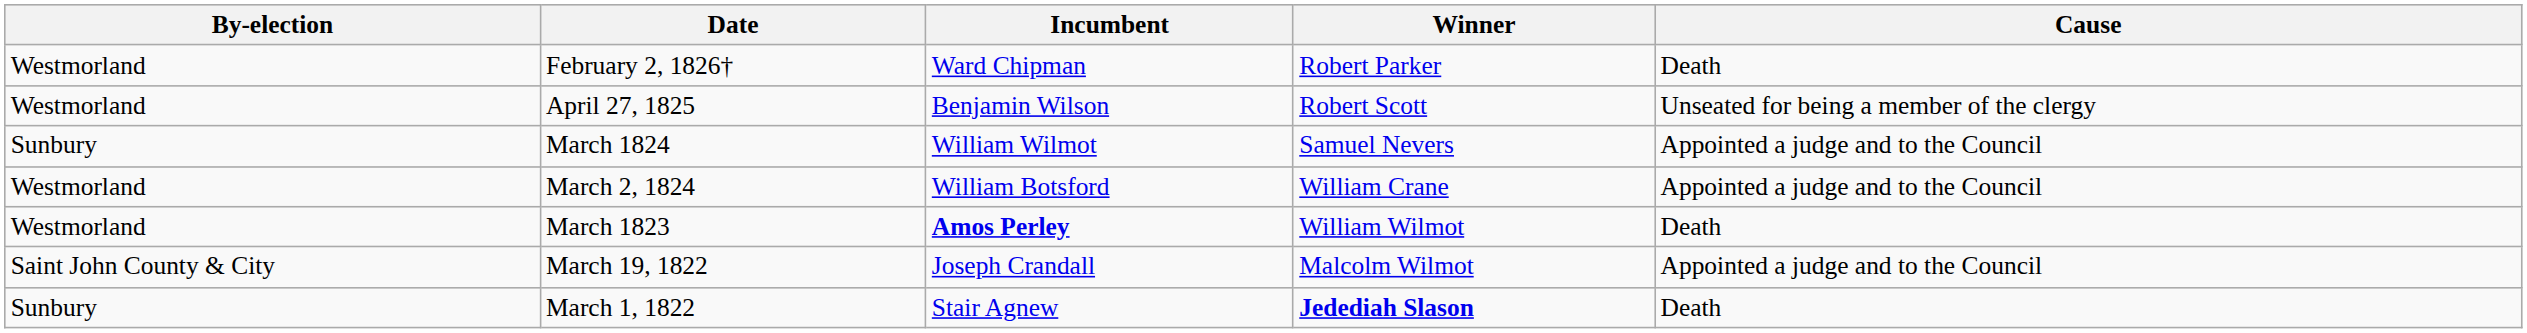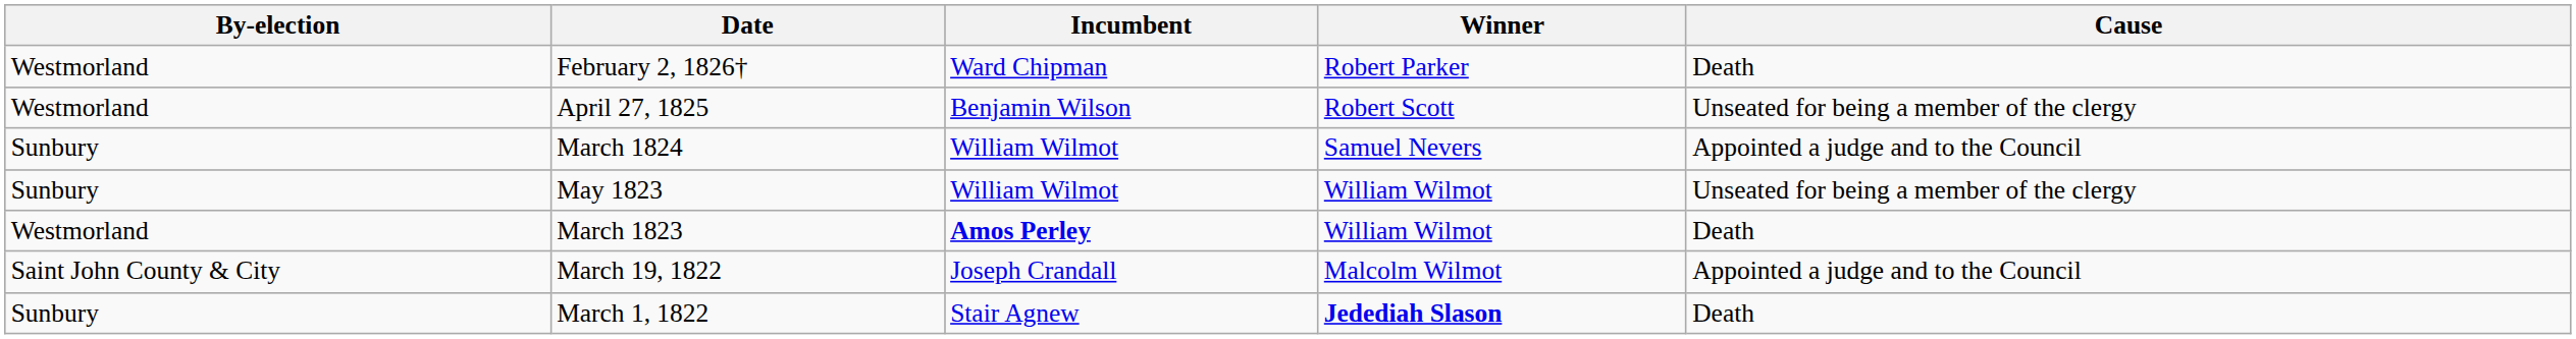 <table class=wikitable style="width:100%">
 <tr>
 <th>By-election</th>
 <th>Date</th>
 <th>Incumbent</th>
 <th>Winner</th>
 <th>Cause</th>
 </tr>
 <tr>
 <td>Westmorland</td>
 <td>February 2, 1826†</td>
 <td><a href='#'>Ward Chipman</a></td>
 <td><a href='#'>Robert Parker</a></td>
 <td>Death</td>
 </tr>
 <tr>
 <td>Westmorland</td>
 <td>April 27, 1825</td>
 <td><a href='#'>Benjamin Wilson</a></td>
 <td><a href='#'>Robert Scott</a></td>
 <td>Unseated for being a member of the clergy</td>
 </tr>
 <tr>
 <td>Sunbury</td>
 <td>March 1824</td>
 <td><a href='#'>William Wilmot</a></td>
 <td><a href='#'>Samuel Nevers</a></td>
 <td>Appointed a judge and to the Council</td>
 </tr>
 <tr>
-<td>Westmorland</td>
-<td>March 2, 1824</td>
-<td><a href='#'>William Botsford</a></td>
-<td><a href='#'>William Crane</a></td>
-<td>Appointed a judge and to the Council</td>
+<td>Sunbury</td>
+<td>May 1823</td>
+<td><a href='#'>William Wilmot</a></td>
+<td><a href='#'>William Wilmot</a></td>
+<td>Unseated for being a member of the clergy</td>
 </tr>
 <tr>
 <td>Westmorland</td>
 <td>March 1823</td>
 <td><strong><a href='#'>Amos Perley</a></strong></td>
 <td><a href='#'>William Wilmot</a></td>
 <td>Death</td>
 </tr>
 <tr>
 <td>Saint John County & City</td>
 <td>March 19, 1822</td>
 <td><a href='#'>Joseph Crandall</a></td>
 <td><a href='#'>Malcolm Wilmot</a></td>
 <td>Appointed a judge and to the Council</td>
 </tr>
 <tr>
 <td>Sunbury</td>
 <td>March 1, 1822</td>
 <td><a href='#'>Stair Agnew</a></td>
 <td><strong><a href='#'>Jedediah Slason</a></strong></td>
 <td>Death</td>
 </tr>
 </table>
